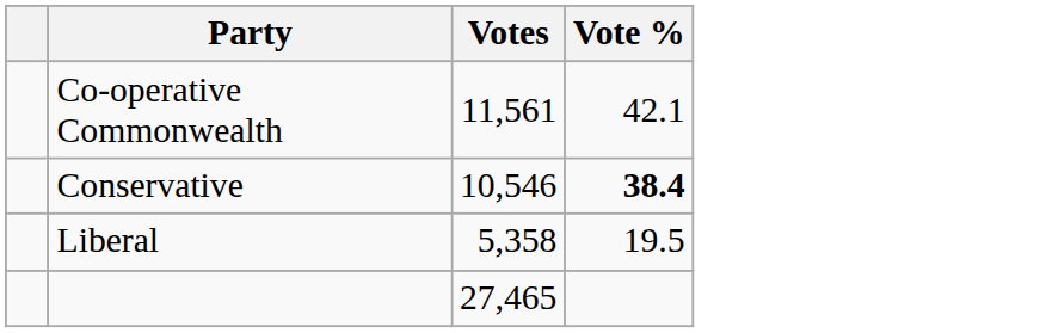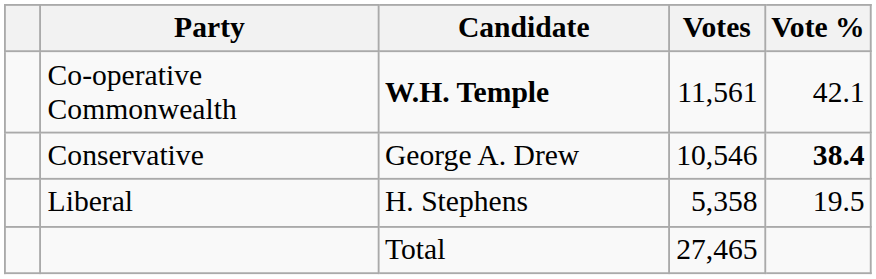 <table class="wikitable">
 <tr>
 <th></th>
 <th scope="col" width="175">Party</th>
+<th scope="col" width="150">Candidate</th>
 <th>Votes</th>
 <th>Vote %</th>
 </tr>
 <tr>
 <td>   </td>
 <td>Co-operative Commonwealth</td>
+<td><strong>W.H. Temple</strong></td>
 <td align=right>11,561</td>
 <td align=right>42.1</td>
 </tr>
 <tr>
 <td>   </td>
 <td>Conservative</td>
+<td>George A. Drew</td>
 <td align=right>10,546</td>
 <td align=right><strong>38.4</strong></td>
 </tr>
 <tr>
 <td>   </td>
 <td>Liberal</td>
+<td>H. Stephens</td>
 <td align=right>5,358</td>
 <td align=right>19.5</td>
 </tr>
 <tr>
 <td></td>
 <td></td>
+<td>Total</td>
 <td align=right>27,465</td>
 <td></td>
 </tr>
 </table>
